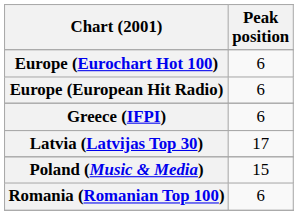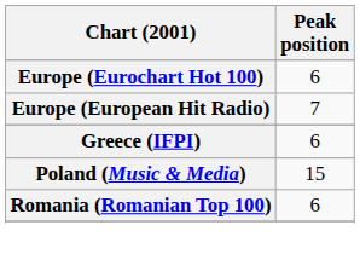 <table class="wikitable sortable plainrowheaders" style="text-align:center">
 <tr>
 <th>Chart (2001)</th>
 <th>Peak<br>position</th>
 </tr>
 <tr>
 </tr>
 <tr>
 </tr>
 <tr>
 </tr>
 <tr>
 </tr>
 <tr>
 <th scope="row">Europe (<a href='#'>Eurochart Hot 100</a>)</th>
 <td>6</td>
 </tr>
 <tr>
 <th scope="row">Europe (European Hit Radio)</th>
-<td align="center">6</td>
+<td align="center">7</td>
 </tr>
 <tr>
 </tr>
 <tr>
 <th scope="row">Greece (<a href='#'>IFPI</a>)</th>
 <td>6</td>
 </tr>
 <tr>
 </tr>
 <tr>
-</tr>
-<tr>
-<th scope="row">Latvia (<a href='#'>Latvijas Top 30</a>)</th>
-<td align="center">17</td>
 </tr>
 <tr>
 </tr>
 <tr>
 </tr>
 <tr>
 </tr>
 <tr>
 <th scope="row">Poland (<em><a href='#'>Music & Media</a></em>)</th>
 <td>15</td>
 </tr>
 <tr>
 <th scope="row">Romania (<a href='#'>Romanian Top 100</a>)</th>
 <td>6</td>
 </tr>
 <tr>
 </tr>
 <tr>
 </tr>
 <tr>
 </tr>
 <tr>
 </tr>
 <tr>
 </tr>
 </table>
